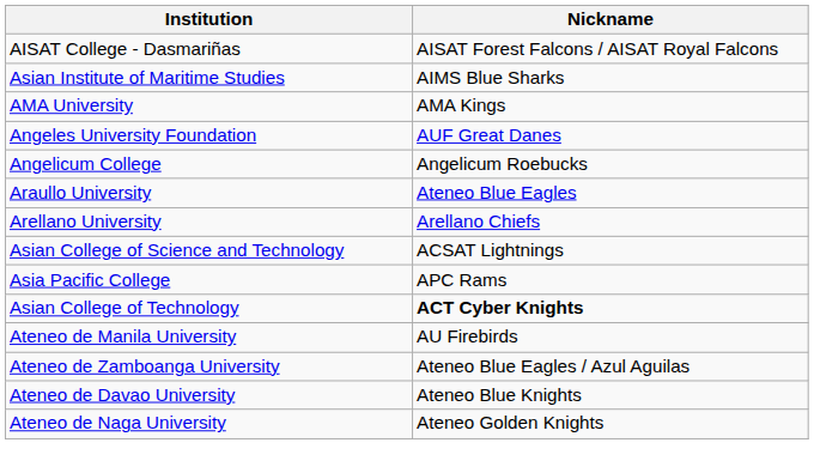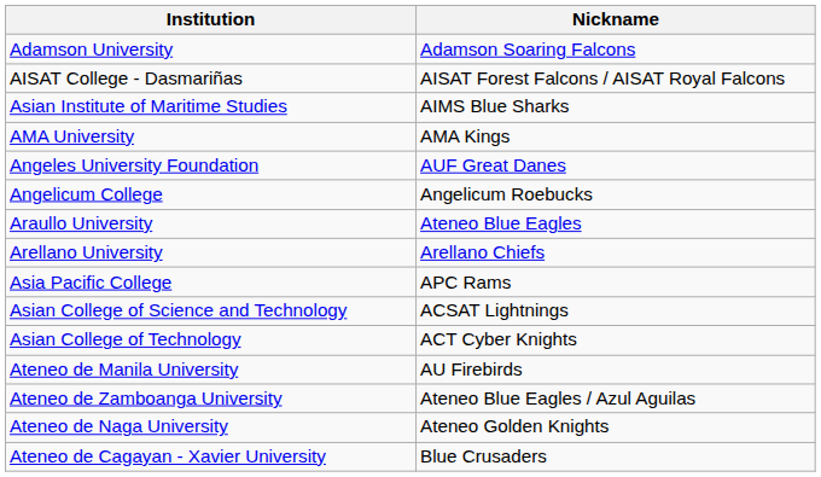 <table class="wikitable" style="width: 80%">
 <tr>
 <th width=5%>Institution</th>
 <th width=5%>Nickname</th>
+</tr>
+<tr>
+<td><a href='#'>Adamson University</a></td>
+<td><a href='#'>Adamson Soaring Falcons</a></td>
 </tr>
 <tr>
 <td>AISAT College - Dasmariñas</td>
 <td>AISAT Forest Falcons / AISAT Royal Falcons</td>
 </tr>
 <tr>
 <td><a href='#'>Asian Institute of Maritime Studies</a></td>
 <td>AIMS Blue Sharks</td>
 </tr>
 <tr>
 <td><a href='#'>AMA University</a></td>
 <td>AMA Kings</td>
 </tr>
 <tr>
 <td><a href='#'>Angeles University Foundation</a></td>
 <td><a href='#'>AUF Great Danes</a></td>
 </tr>
 <tr>
 <td><a href='#'>Angelicum College</a></td>
 <td>Angelicum Roebucks</td>
 </tr>
 <tr>
 <td><a href='#'>Araullo University</a></td>
 <td><a href='#'>Ateneo Blue Eagles</a></td>
 </tr>
 <tr>
 <td><a href='#'>Arellano University</a></td>
 <td><a href='#'>Arellano Chiefs</a></td>
 </tr>
 <tr>
+<td><a href='#'>Asia Pacific College</a></td>
+<td>APC Rams</td>
+</tr>
+<tr>
 <td><a href='#'>Asian College of Science and Technology</a></td>
 <td>ACSAT Lightnings</td>
 </tr>
 <tr>
-<td><a href='#'>Asia Pacific College</a></td>
-<td>APC Rams</td>
-</tr>
-<tr>
 <td><a href='#'>Asian College of Technology</a></td>
-<td><strong>ACT Cyber Knights</strong></td>
+<td>ACT Cyber Knights</td>
 </tr>
 <tr>
 <td><a href='#'>Ateneo de Manila University</a></td>
 <td>AU Firebirds</td>
 </tr>
 <tr>
 <td><a href='#'>Ateneo de Zamboanga University</a></td>
 <td>Ateneo Blue Eagles / Azul Aguilas</td>
 </tr>
 <tr>
-<td><a href='#'>Ateneo de Davao University</a></td>
-<td>Ateneo Blue Knights</td>
-</tr>
-<tr>
 <td><a href='#'>Ateneo de Naga University</a></td>
 <td>Ateneo Golden Knights</td>
 </tr>
+<tr>
+<td><a href='#'> Ateneo de Cagayan - Xavier University</a></td>
+<td>Blue Crusaders</td>
+</tr>
 </table>
